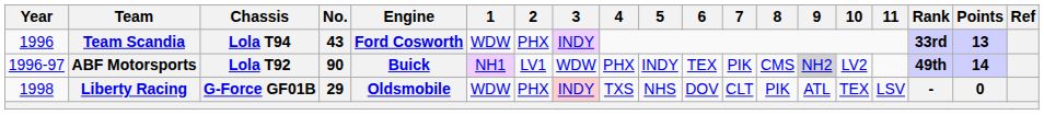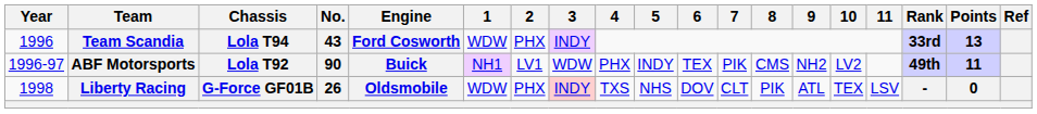 <table class="wikitable" style="text-align:center; font-size:90%">
 <tr>
 <th>Year</th>
 <th>Team</th>
 <th>Chassis</th>
 <th>No.</th>
 <th>Engine</th>
 <th>1</th>
 <th>2</th>
 <th>3</th>
 <th>4</th>
 <th>5</th>
 <th>6</th>
 <th>7</th>
 <th>8</th>
 <th>9</th>
 <th>10</th>
 <th>11</th>
 <th>Rank</th>
 <th>Points</th>
 <th>Ref</th>
 </tr>
 <tr>
 <td rowspan=1><a href='#'>1996</a></td>
 <th rowspan=1><a href='#'>Team Scandia</a></th>
 <th><a href='#'>Lola</a> T94</th>
 <th>43</th>
 <th rowspan=1><a href='#'>Ford Cosworth</a></th>
 <td><a href='#'>WDW</a><br></td>
 <td><a href='#'>PHX</a></td>
 <td style="background:#EFCFFF;"><a href='#'>INDY</a><br></td>
 <td colspan=8></td>
 <th style="background:#CFCFFF;">33rd</th>
 <th style="background:#CFCFFF;">13</th>
 <th></th>
 </tr>
 <tr>
 <td rowspan=1><a href='#'>1996-97</a></td>
 <th rowspan=1>ABF Motorsports</th>
 <th><a href='#'>Lola</a> T92</th>
 <th>90</th>
 <th rowspan=1><a href='#'>Buick</a></th>
 <td style="background:#EFCFFF;"><a href='#'>NH1</a><br></td>
 <td><a href='#'>LV1</a></td>
 <td><a href='#'>WDW</a><br></td>
 <td><a href='#'>PHX</a><br></td>
 <td><a href='#'>INDY</a><br></td>
 <td><a href='#'>TEX</a><br></td>
 <td><a href='#'>PIK</a><br></td>
 <td><a href='#'>CMS</a><br></td>
-<td style="background: lightgrey;"><a href='#'>NH2</a><br></td>
+<td><a href='#'>NH2</a><br></td>
 <td><a href='#'>LV2</a><br></td>
 <td colspan=1></td>
 <th style="background:#CFCFFF;">49th</th>
-<th style="background:#CFCFFF;">14</th>
+<th style="background:#CFCFFF;">11</th>
 <th></th>
 </tr>
 <tr>
 <td rowspan=1><a href='#'>1998</a></td>
 <th rowspan=1><a href='#'>Liberty Racing</a></th>
 <th><a href='#'>G-Force</a> GF01B</th>
-<th>29</th>
+<th>26</th>
 <th rowspan=1><a href='#'>Oldsmobile</a></th>
 <td><a href='#'>WDW</a><br></td>
 <td><a href='#'>PHX</a></td>
 <td style="background:#FFCFCF;"><a href='#'>INDY</a><br></td>
 <td><a href='#'>TXS</a></td>
 <td><a href='#'>NHS</a></td>
 <td><a href='#'>DOV</a></td>
 <td><a href='#'>CLT</a></td>
 <td><a href='#'>PIK</a></td>
 <td><a href='#'>ATL</a></td>
 <td><a href='#'>TEX</a></td>
 <td><a href='#'>LSV</a></td>
 <th>-</th>
 <th>0</th>
 <th></th>
 </tr>
 <tr>
 <th colspan="19"></th>
 </tr>
 </table>
